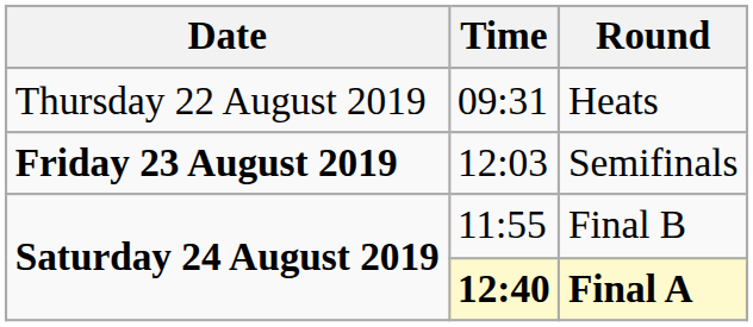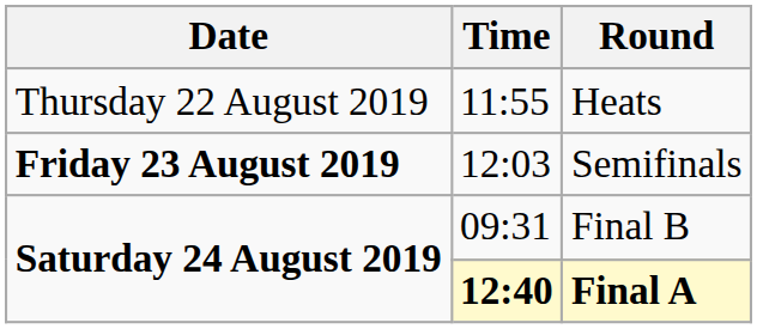 <table class="wikitable">
 <tr>
 <th>Date</th>
 <th>Time</th>
 <th>Round</th>
 </tr>
 <tr>
 <td>Thursday 22 August 2019</td>
-<td>09:31</td>
+<td>11:55</td>
 <td>Heats</td>
 </tr>
 <tr>
 <td><strong>Friday 23 August 2019</strong></td>
 <td>12:03</td>
 <td>Semifinals</td>
 </tr>
 <tr>
 <td rowspan=2><strong>Saturday 24 August 2019</strong></td>
-<td>11:55</td>
+<td>09:31</td>
 <td>Final B</td>
 </tr>
 <tr>
 <td style=background:lemonchiffon><strong>12:40</strong></td>
 <td style=background:lemonchiffon><strong>Final A</strong></td>
 </tr>
 </table>
